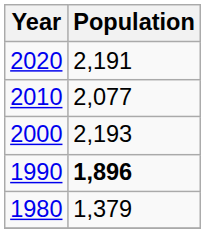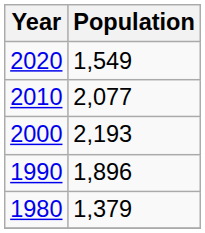 <table class="wikitable">
 <tr>
 <th>Year</th>
 <th>Population</th>
 </tr>
 <tr>
 <td><a href='#'>2020</a></td>
-<td>2,191</td>
+<td>1,549</td>
 </tr>
 <tr>
 <td><a href='#'>2010</a></td>
 <td>2,077</td>
 </tr>
 <tr>
 <td><a href='#'>2000</a></td>
 <td>2,193</td>
 </tr>
 <tr>
 <td><a href='#'>1990</a></td>
-<td><strong>1,896</strong></td>
+<td>1,896</td>
 </tr>
 <tr>
 <td><a href='#'>1980</a></td>
 <td>1,379</td>
 </tr>
 <tr>
 </tr>
 </table>
